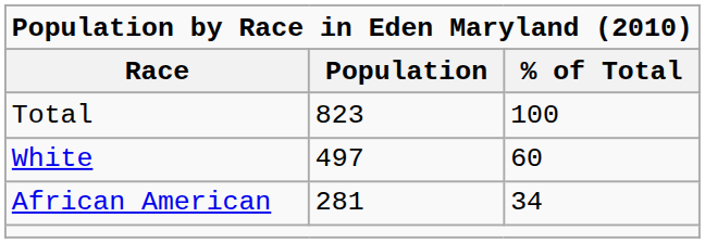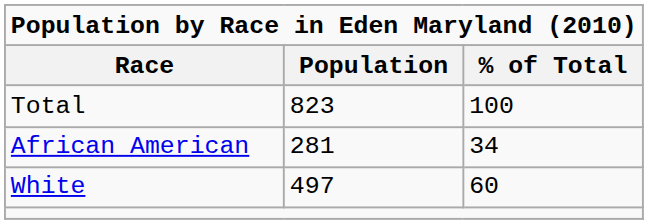 <table class="wikitable sortable">
 <tr>
 <td colspan="3" style="text-align:center;"><strong>Population by Race in Eden Maryland (2010)</strong></td>
 </tr>
 <tr>
 <th>Race</th>
 <th>Population</th>
 <th>% of Total</th>
 </tr>
 <tr>
 <td>Total</td>
 <td>823</td>
 <td>100</td>
 </tr>
 <tr>
+<td><a href='#'>African American</a></td>
+<td>281</td>
+<td>34</td>
+</tr>
+<tr>
 <td><a href='#'>White</a></td>
 <td>497</td>
 <td>60</td>
 </tr>
 <tr>
-<td><a href='#'>African American</a></td>
-<td>281</td>
-<td>34</td>
-</tr>
-<tr>
 <td colspan="3"></td>
 </tr>
 </table>
